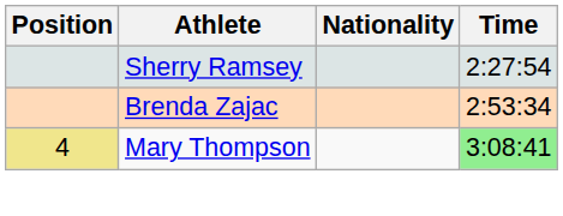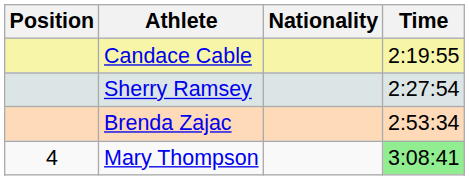 <table class="wikitable sortable">
 <tr>
 <th>Position</th>
 <th>Athlete</th>
 <th>Nationality</th>
 <th>Time</th>
+</tr>
+<tr bgcolor=#F7F6A8>
+<td align=center></td>
+<td><a href='#'>Candace Cable</a></td>
+<td></td>
+<td>2:19:55</td>
 </tr>
 <tr bgcolor=#DCE5E5>
 <td align=center></td>
 <td><a href='#'>Sherry Ramsey</a></td>
 <td></td>
 <td>2:27:54</td>
 </tr>
 <tr bgcolor=#FFDAB9>
 <td align=center></td>
 <td><a href='#'>Brenda Zajac</a></td>
 <td></td>
 <td>2:53:34</td>
 </tr>
 <tr>
-<td align=center style="background: khaki;">4</td>
+<td align=center>4</td>
 <td><a href='#'>Mary Thompson</a></td>
 <td></td>
 <td style="background: lightgreen;">3:08:41</td>
 </tr>
 </table>
